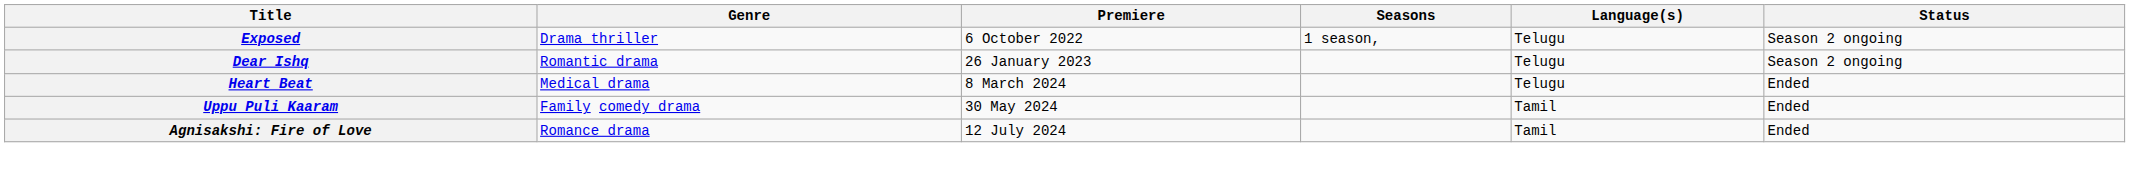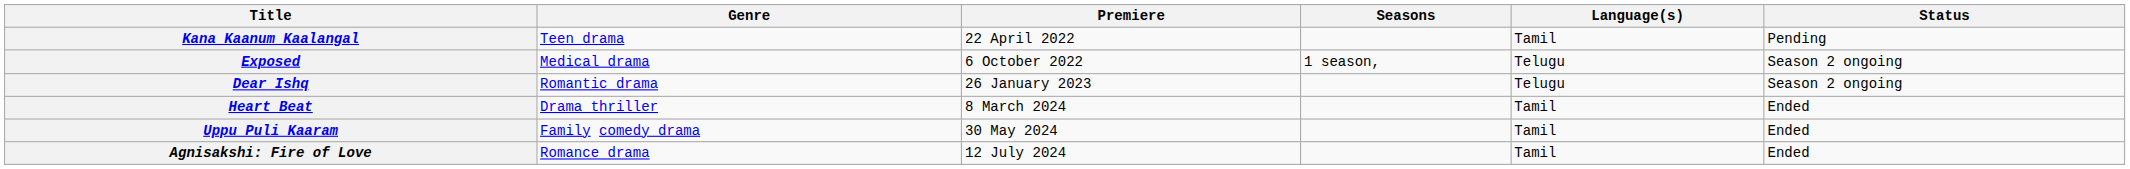 <table class="wikitable plainrowheaders sortable" style="width:99%;">
 <tr>
 <th>Title</th>
 <th>Genre</th>
 <th>Premiere</th>
 <th>Seasons</th>
 <th>Language(s)</th>
 <th>Status</th>
 </tr>
 <tr>
+<th scope="row"><em><a href='#'>Kana Kaanum Kaalangal</a></em></th>
+<td><a href='#'>Teen drama</a></td>
+<td>22 April 2022</td>
+<td></td>
+<td>Tamil</td>
+<td>Pending</td>
+</tr>
+<tr>
 <th scope="row"><em><a href='#'>Exposed</a></em></th>
-<td><a href='#'>Drama thriller</a></td>
+<td><a href='#'>Medical drama</a></td>
 <td>6 October 2022</td>
 <td>1 season, </td>
 <td>Telugu</td>
 <td>Season 2 ongoing</td>
 </tr>
 <tr>
 <th scope="row"><em><a href='#'>Dear Ishq</a></em></th>
 <td><a href='#'>Romantic drama</a></td>
 <td>26 January 2023</td>
 <td></td>
 <td>Telugu</td>
 <td>Season 2 ongoing</td>
 </tr>
 <tr>
 <th scope="row"><em><a href='#'>Heart Beat</a></em></th>
-<td><a href='#'>Medical drama</a></td>
+<td><a href='#'>Drama thriller</a></td>
 <td>8 March 2024</td>
 <td></td>
-<td>Telugu</td>
+<td>Tamil</td>
 <td>Ended</td>
 </tr>
 <tr>
 <th scope="row"><em><a href='#'>Uppu Puli Kaaram</a></em></th>
 <td><a href='#'>Family</a> <a href='#'>comedy drama</a></td>
 <td>30 May 2024</td>
 <td></td>
 <td>Tamil</td>
 <td>Ended</td>
 </tr>
 <tr>
 <th scope="row"><em>Agnisakshi: Fire of Love</em></th>
 <td><a href='#'>Romance drama</a></td>
 <td>12 July 2024</td>
 <td></td>
 <td>Tamil</td>
 <td>Ended</td>
 </tr>
 </table>
